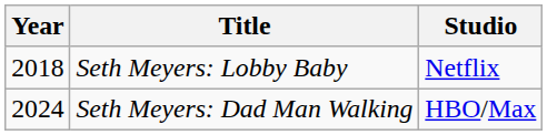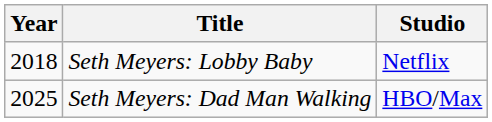 <table class="wikitable sortable">
 <tr>
 <th>Year</th>
 <th>Title</th>
 <th>Studio</th>
 </tr>
 <tr>
 <td>2018</td>
 <td><em>Seth Meyers: Lobby Baby</em></td>
 <td><a href='#'>Netflix</a></td>
 </tr>
 <tr>
-<td>2024</td>
+<td>2025</td>
 <td><em>Seth Meyers: Dad Man Walking</em></td>
 <td><a href='#'>HBO</a>/<a href='#'>Max</a></td>
 </tr>
 </table>
